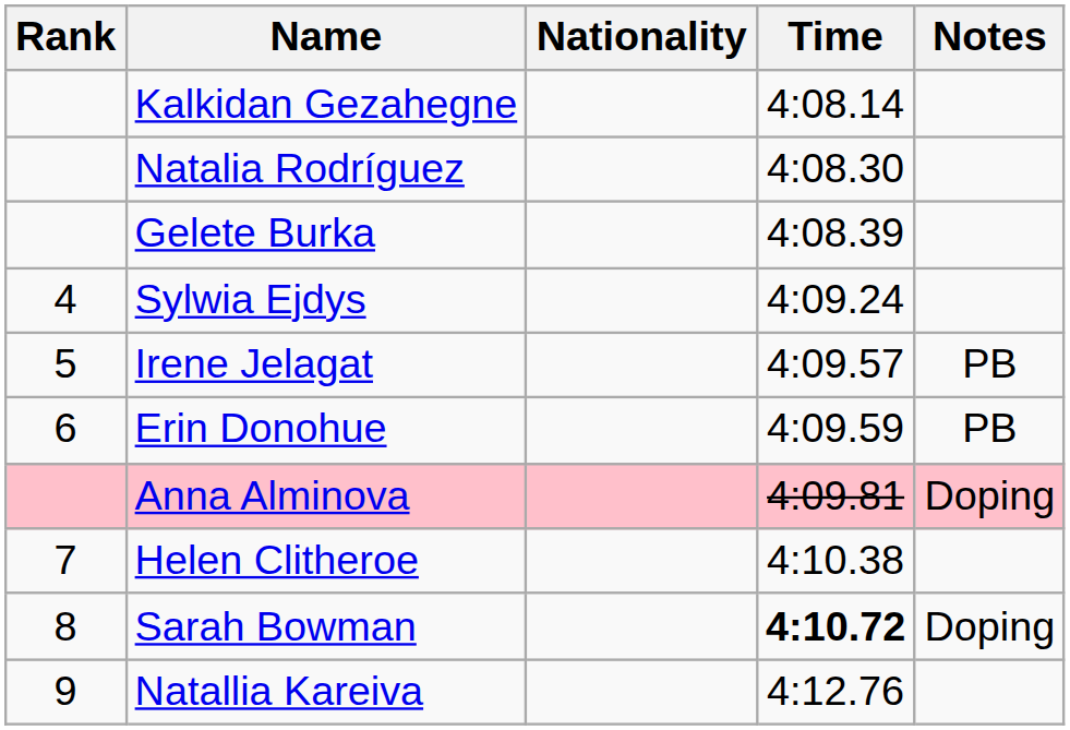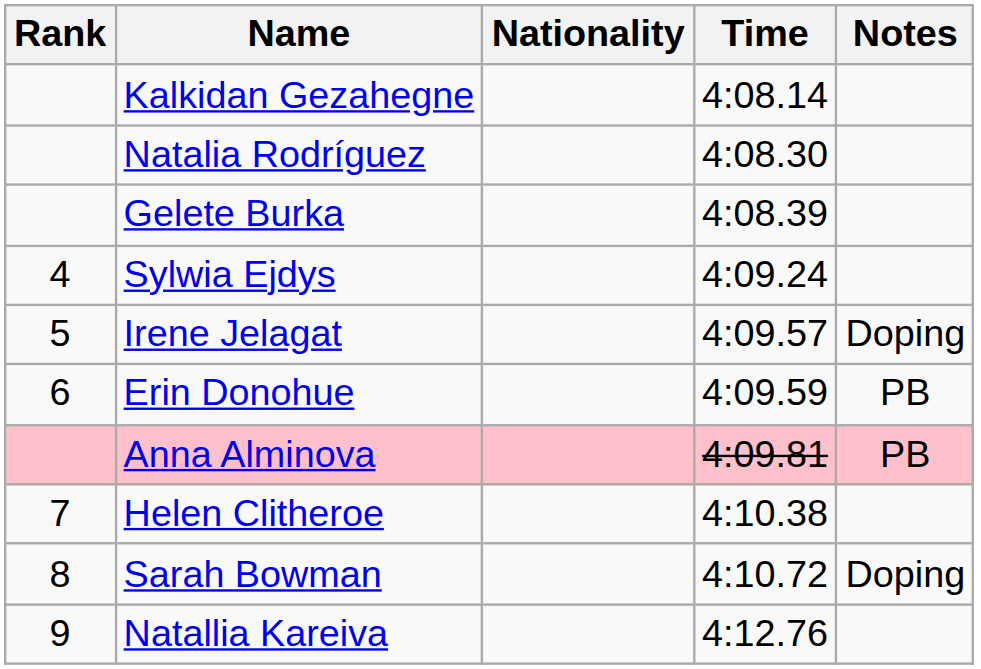 <table class="wikitable sortable" style="text-align:center">
 <tr>
 <th>Rank</th>
 <th>Name</th>
 <th>Nationality</th>
 <th>Time</th>
 <th>Notes</th>
 </tr>
 <tr>
 <td></td>
 <td align=left><a href='#'>Kalkidan Gezahegne</a></td>
 <td align=left></td>
 <td>4:08.14</td>
 <td></td>
 </tr>
 <tr>
 <td></td>
 <td align=left><a href='#'>Natalia Rodríguez</a></td>
 <td align=left></td>
 <td>4:08.30</td>
 <td></td>
 </tr>
 <tr>
 <td></td>
 <td align=left><a href='#'>Gelete Burka</a></td>
 <td align=left></td>
 <td>4:08.39</td>
 <td></td>
 </tr>
 <tr>
 <td>4</td>
 <td align=left><a href='#'>Sylwia Ejdys</a></td>
 <td align=left></td>
 <td>4:09.24</td>
 <td></td>
 </tr>
 <tr>
 <td>5</td>
 <td align=left><a href='#'>Irene Jelagat</a></td>
 <td align=left></td>
 <td>4:09.57</td>
-<td>PB</td>
+<td>Doping</td>
 </tr>
 <tr>
 <td>6</td>
 <td align=left><a href='#'>Erin Donohue</a></td>
 <td align=left></td>
 <td>4:09.59</td>
 <td>PB</td>
 </tr>
 <tr bgcolor=pink>
 <td></td>
 <td align=left><a href='#'>Anna Alminova</a></td>
 <td align=left></td>
 <td><s>4:09.81</s></td>
-<td>Doping</td>
+<td>PB</td>
 </tr>
 <tr>
 <td>7</td>
 <td align=left><a href='#'>Helen Clitheroe</a></td>
 <td align=left></td>
 <td>4:10.38</td>
 <td></td>
 </tr>
 <tr>
 <td>8</td>
 <td align=left><a href='#'>Sarah Bowman</a></td>
 <td align=left></td>
-<td><strong>4:10.72</strong></td>
+<td>4:10.72</td>
 <td>Doping</td>
 </tr>
 <tr>
 <td>9</td>
 <td align=left><a href='#'>Natallia Kareiva</a></td>
 <td align=left></td>
 <td>4:12.76</td>
 <td></td>
 </tr>
 </table>
